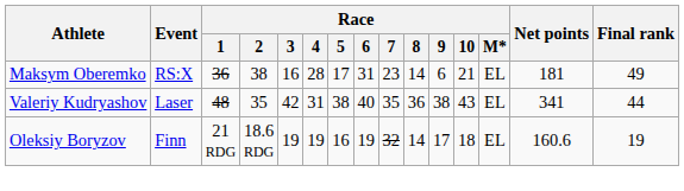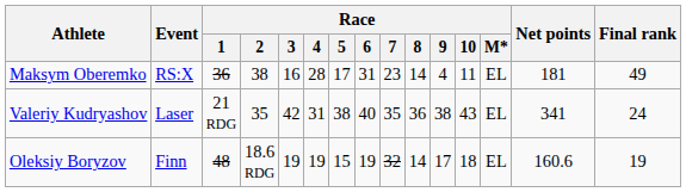 <table class="wikitable" style="font-size:90%">
 <tr>
 <th rowspan="2">Athlete</th>
 <th rowspan="2">Event</th>
 <th colspan=11>Race</th>
 <th rowspan=2>Net points</th>
 <th rowspan=2>Final rank</th>
 </tr>
 <tr style="font-size:95%">
 <th>1</th>
 <th>2</th>
 <th>3</th>
 <th>4</th>
 <th>5</th>
 <th>6</th>
 <th>7</th>
 <th>8</th>
 <th>9</th>
 <th>10</th>
 <th>M*</th>
 </tr>
 <tr align=center>
 <td align=left><a href='#'>Maksym Oberemko</a></td>
 <td align=left><a href='#'>RS:X</a></td>
 <td><s>36</s></td>
 <td>38</td>
 <td>16</td>
 <td>28</td>
 <td>17</td>
 <td>31</td>
 <td>23</td>
 <td>14</td>
-<td>6</td>
-<td>21</td>
+<td>4</td>
+<td>11</td>
 <td>EL</td>
 <td>181</td>
 <td>49</td>
 </tr>
 <tr align=center>
 <td align=left><a href='#'>Valeriy Kudryashov</a></td>
 <td align=left><a href='#'>Laser</a></td>
-<td><s>48</s></td>
+<td>21<br><small>RDG</small></td>
 <td>35</td>
 <td>42</td>
 <td>31</td>
 <td>38</td>
 <td>40</td>
 <td>35</td>
 <td>36</td>
 <td>38</td>
 <td>43</td>
 <td>EL</td>
 <td>341</td>
-<td>44</td>
+<td>24</td>
 </tr>
 <tr align=center>
 <td align=left><a href='#'>Oleksiy Boryzov</a></td>
 <td align=left><a href='#'>Finn</a></td>
-<td>21<br><small>RDG</small></td>
+<td><s>48</s></td>
 <td>18.6<br><small>RDG</small></td>
 <td>19</td>
 <td>19</td>
-<td>16</td>
+<td>15</td>
 <td>19</td>
 <td><s>32</s></td>
 <td>14</td>
 <td>17</td>
 <td>18</td>
 <td>EL</td>
 <td>160.6</td>
 <td>19</td>
 </tr>
 </table>
